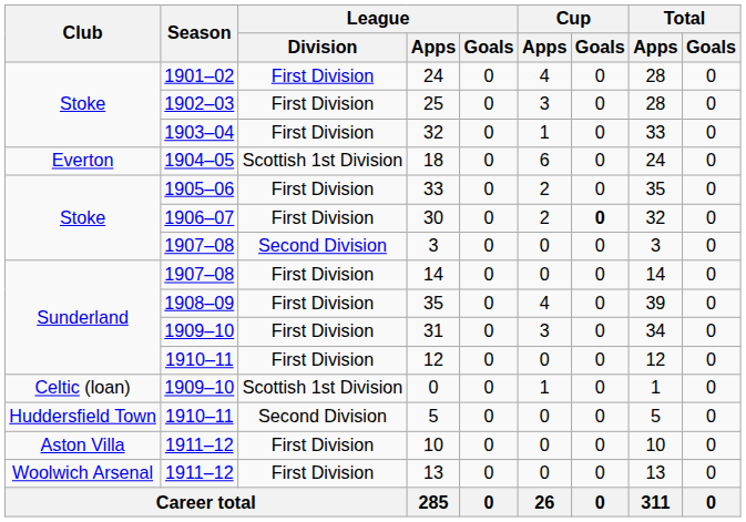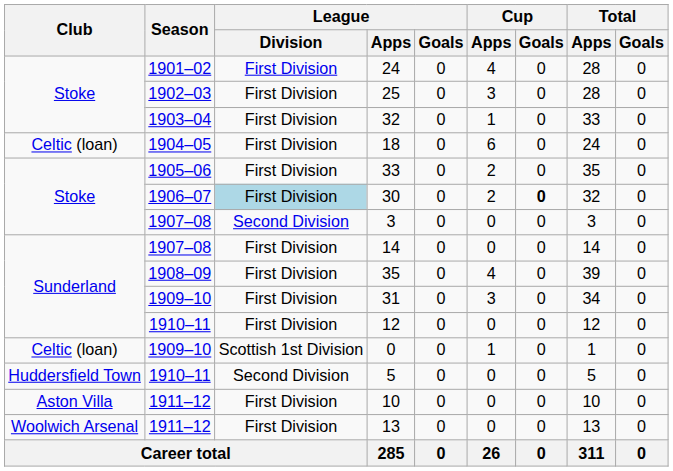 <table class="wikitable" style="text-align: center;">
 <tr>
 <th rowspan="2">Club</th>
 <th rowspan="2">Season</th>
 <th colspan="3">League</th>
 <th colspan="2">Cup</th>
 <th colspan="2">Total</th>
 </tr>
 <tr>
 <th>Division</th>
 <th>Apps</th>
 <th>Goals</th>
 <th>Apps</th>
 <th>Goals</th>
 <th>Apps</th>
 <th>Goals</th>
 </tr>
 <tr>
 <td rowspan="3"><a href='#'>Stoke</a></td>
 <td><a href='#'>1901–02</a></td>
 <td><a href='#'>First Division</a></td>
 <td>24</td>
 <td>0</td>
 <td>4</td>
 <td>0</td>
 <td>28</td>
 <td>0</td>
 </tr>
 <tr>
 <td><a href='#'>1902–03</a></td>
 <td>First Division</td>
 <td>25</td>
 <td>0</td>
 <td>3</td>
 <td>0</td>
 <td>28</td>
 <td>0</td>
 </tr>
 <tr>
 <td><a href='#'>1903–04</a></td>
 <td>First Division</td>
 <td>32</td>
 <td>0</td>
 <td>1</td>
 <td>0</td>
 <td>33</td>
 <td>0</td>
 </tr>
 <tr>
-<td><a href='#'>Everton</a></td>
+<td><a href='#'>Celtic</a> (loan)</td>
 <td><a href='#'>1904–05</a></td>
-<td>Scottish 1st Division</td>
+<td>First Division</td>
 <td>18</td>
 <td>0</td>
 <td>6</td>
 <td>0</td>
 <td>24</td>
 <td>0</td>
 </tr>
 <tr>
 <td rowspan="3"><a href='#'>Stoke</a></td>
 <td><a href='#'>1905–06</a></td>
 <td>First Division</td>
 <td>33</td>
 <td>0</td>
 <td>2</td>
 <td>0</td>
 <td>35</td>
 <td>0</td>
 </tr>
 <tr>
 <td><a href='#'>1906–07</a></td>
-<td>First Division</td>
+<td style="background: lightblue;">First Division</td>
 <td>30</td>
 <td>0</td>
 <td>2</td>
 <td><strong>0</strong></td>
 <td>32</td>
 <td>0</td>
 </tr>
 <tr>
 <td><a href='#'>1907–08</a></td>
 <td><a href='#'>Second Division</a></td>
 <td>3</td>
 <td>0</td>
 <td>0</td>
 <td>0</td>
 <td>3</td>
 <td>0</td>
 </tr>
 <tr>
 <td rowspan="4"><a href='#'>Sunderland</a></td>
 <td><a href='#'>1907–08</a></td>
 <td>First Division</td>
 <td>14</td>
 <td>0</td>
 <td>0</td>
 <td>0</td>
 <td>14</td>
 <td>0</td>
 </tr>
 <tr>
 <td><a href='#'>1908–09</a></td>
 <td>First Division</td>
 <td>35</td>
 <td>0</td>
 <td>4</td>
 <td>0</td>
 <td>39</td>
 <td>0</td>
 </tr>
 <tr>
 <td><a href='#'>1909–10</a></td>
 <td>First Division</td>
 <td>31</td>
 <td>0</td>
 <td>3</td>
 <td>0</td>
 <td>34</td>
 <td>0</td>
 </tr>
 <tr>
 <td><a href='#'>1910–11</a></td>
 <td>First Division</td>
 <td>12</td>
 <td>0</td>
 <td>0</td>
 <td>0</td>
 <td>12</td>
 <td>0</td>
 </tr>
 <tr>
 <td><a href='#'>Celtic</a> (loan)</td>
 <td><a href='#'>1909–10</a></td>
 <td>Scottish 1st Division</td>
 <td>0</td>
 <td>0</td>
 <td>1</td>
 <td>0</td>
 <td>1</td>
 <td>0</td>
 </tr>
 <tr>
 <td><a href='#'>Huddersfield Town</a></td>
 <td><a href='#'>1910–11</a></td>
 <td>Second Division</td>
 <td>5</td>
 <td>0</td>
 <td>0</td>
 <td>0</td>
 <td>5</td>
 <td>0</td>
 </tr>
 <tr>
 <td><a href='#'>Aston Villa</a></td>
 <td><a href='#'>1911–12</a></td>
 <td>First Division</td>
 <td>10</td>
 <td>0</td>
 <td>0</td>
 <td>0</td>
 <td>10</td>
 <td>0</td>
 </tr>
 <tr>
 <td><a href='#'>Woolwich Arsenal</a></td>
 <td><a href='#'>1911–12</a></td>
 <td>First Division</td>
 <td>13</td>
 <td>0</td>
 <td>0</td>
 <td>0</td>
 <td>13</td>
 <td>0</td>
 </tr>
 <tr>
 <th colspan="3">Career total</th>
 <th>285</th>
 <th>0</th>
 <th>26</th>
 <th>0</th>
 <th>311</th>
 <th>0</th>
 </tr>
 </table>
